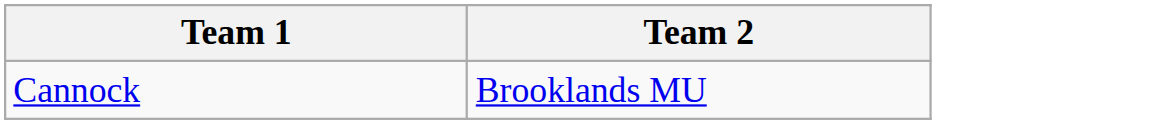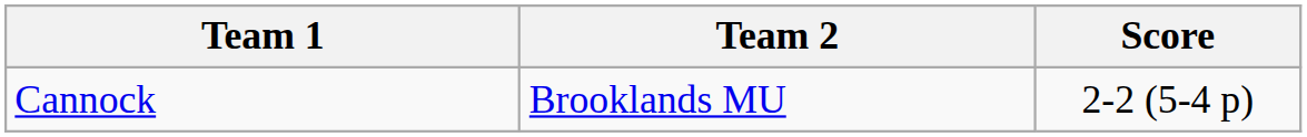 <table class="wikitable" style="font-size: 100%">
 <tr>
 <th width=200>Team 1</th>
 <th width=200>Team 2</th>
+<th width=100>Score</th>
 </tr>
 <tr>
 <td><a href='#'>Cannock</a></td>
 <td><a href='#'>Brooklands MU</a></td>
+<td align=center>2-2 (5-4 p)</td>
 </tr>
 </table>
